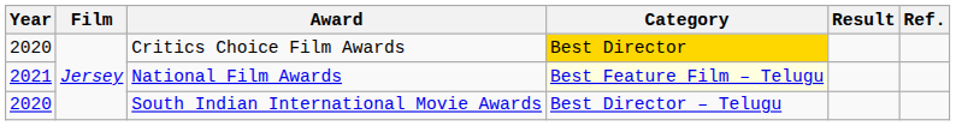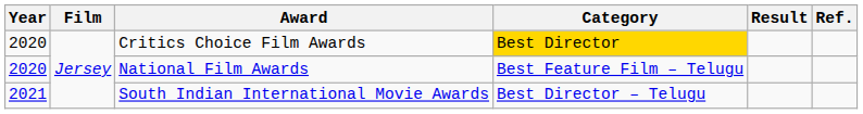 <table class="wikitable">
 <tr>
 <th>Year</th>
 <th>Film</th>
 <th>Award</th>
 <th>Category</th>
 <th>Result</th>
 <th>Ref.</th>
 </tr>
 <tr>
 <td>2020</td>
 <td rowspan="3"><em><a href='#'>Jersey</a></em></td>
 <td>Critics Choice Film Awards</td>
 <td style="background: gold;">Best Director</td>
 <td></td>
 <td></td>
 </tr>
 <tr>
-<td><a href='#'>2021</a></td>
+<td><a href='#'>2020</a></td>
 <td><a href='#'>National Film Awards</a></td>
-<td style="background: lightyellow;"><a href='#'>Best Feature Film – Telugu</a></td>
+<td><a href='#'>Best Feature Film – Telugu</a></td>
 <td></td>
 <td></td>
 </tr>
 <tr>
-<td><a href='#'>2020</a></td>
+<td><a href='#'>2021</a></td>
 <td><a href='#'>South Indian International Movie Awards</a></td>
 <td><a href='#'>Best Director – Telugu</a></td>
 <td></td>
 <td></td>
 </tr>
 </table>
